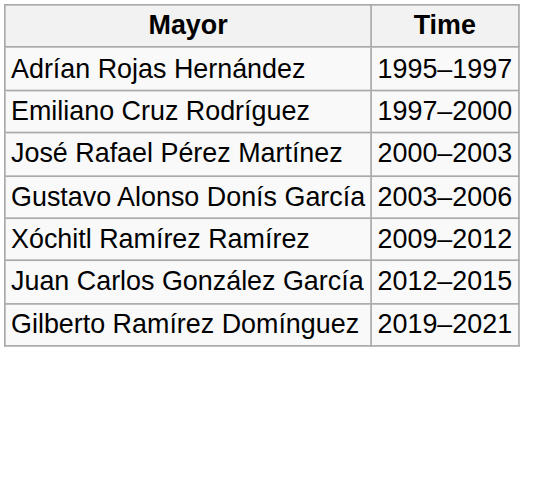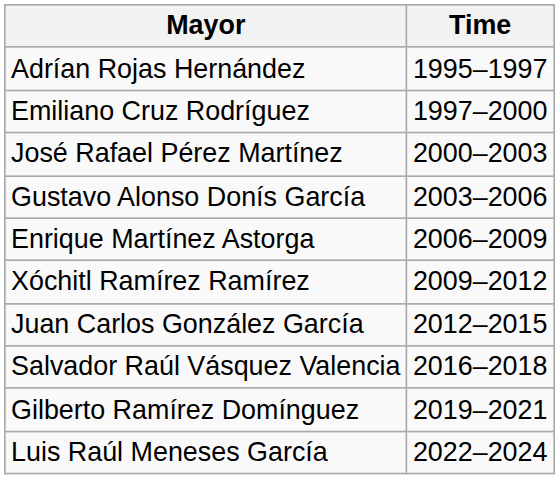 <table class="wikitable">
 <tr align=center style="background:#d8edff">
 <th>Mayor</th>
 <th>Time</th>
 </tr>
 <tr>
 <td>Adrían Rojas Hernández</td>
 <td>1995–1997</td>
 </tr>
 <tr>
 <td>Emiliano Cruz Rodríguez</td>
 <td>1997–2000</td>
 </tr>
 <tr>
 <td>José Rafael Pérez Martínez</td>
 <td>2000–2003</td>
 </tr>
 <tr>
 <td>Gustavo Alonso Donís García</td>
 <td>2003–2006</td>
 </tr>
 <tr>
+<td>Enrique Martínez Astorga</td>
+<td>2006–2009</td>
+</tr>
+<tr>
 <td>Xóchitl Ramírez Ramírez</td>
 <td>2009–2012</td>
 </tr>
 <tr>
 <td>Juan Carlos González García</td>
 <td>2012–2015</td>
 </tr>
 <tr>
+<td>Salvador Raúl Vásquez Valencia</td>
+<td>2016–2018</td>
+</tr>
+<tr>
 <td>Gilberto Ramírez Domínguez</td>
 <td>2019–2021</td>
 </tr>
+<tr>
+<td>Luis Raúl Meneses García</td>
+<td>2022–2024</td>
+</tr>
 </table>
